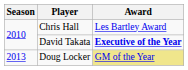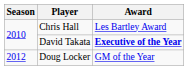 <table class="wikitable">
 <tr>
 <th>Season</th>
 <th>Player</th>
 <th>Award</th>
 </tr>
 <tr>
 <td rowspan="2"><a href='#'>2010</a></td>
 <td>Chris Hall</td>
 <td><a href='#'>Les Bartley Award</a></td>
 </tr>
 <tr>
 <td>David Takata</td>
 <td><strong><a href='#'>Executive of the Year</a></strong></td>
 </tr>
 <tr>
-<td><a href='#'>2013</a></td>
+<td><a href='#'>2012</a></td>
 <td>Doug Locker</td>
-<td style="background: khaki;"><a href='#'>GM of the Year</a></td>
+<td><a href='#'>GM of the Year</a></td>
 </tr>
 </table>
